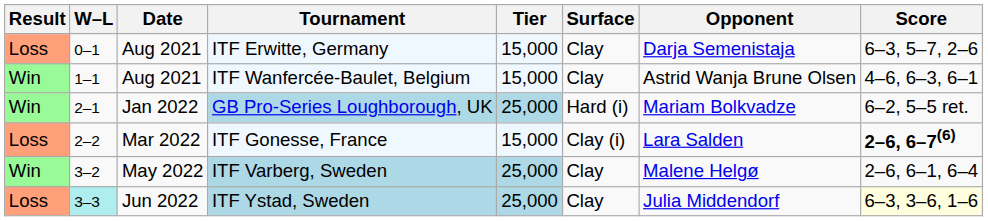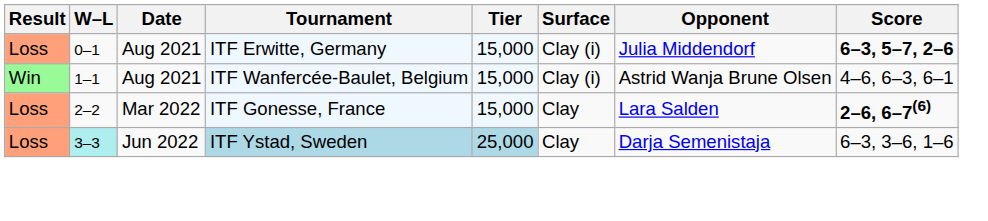 <table class="sortable wikitable">
 <tr>
 <th>Result</th>
 <th class="unsortable">W–L</th>
 <th>Date</th>
 <th>Tournament</th>
 <th>Tier</th>
 <th>Surface</th>
 <th>Opponent</th>
 <th class="unsortable">Score</th>
 </tr>
 <tr>
 <td style="background:#ffa07a;">Loss</td>
 <td><small>0–1</small></td>
 <td>Aug 2021</td>
 <td style="background:#f0f8ff;">ITF Erwitte, Germany</td>
 <td style="background:#f0f8ff;">15,000</td>
-<td>Clay</td>
-<td> <a href='#'>Darja Semenistaja</a></td>
-<td>6–3, 5–7, 2–6</td>
+<td>Clay (i)</td>
+<td> <a href='#'>Julia Middendorf</a></td>
+<td><strong>6–3, 5–7, 2–6</strong></td>
 </tr>
 <tr>
 <td style="background:#98fb98;">Win</td>
 <td><small>1–1</small></td>
 <td>Aug 2021</td>
 <td style="background:#f0f8ff;">ITF Wanfercée-Baulet, Belgium</td>
 <td style="background:#f0f8ff;">15,000</td>
-<td>Clay</td>
+<td>Clay (i)</td>
 <td> Astrid Wanja Brune Olsen</td>
 <td>4–6, 6–3, 6–1</td>
-</tr>
-<tr>
-<td style="background:#98fb98;">Win</td>
-<td><small>2–1</small></td>
-<td>Jan 2022</td>
-<td style="background:lightblue;"><a href='#'>GB Pro-Series Loughborough</a>, UK</td>
-<td style="background:lightblue;">25,000</td>
-<td>Hard (i)</td>
-<td> <a href='#'>Mariam Bolkvadze</a></td>
-<td>6–2, 5–5 ret.</td>
 </tr>
 <tr>
 <td style="background:#ffa07a;">Loss</td>
 <td><small>2–2</small></td>
 <td>Mar 2022</td>
 <td style="background:#f0f8ff;">ITF Gonesse, France</td>
 <td style="background:#f0f8ff;">15,000</td>
-<td>Clay (i)</td>
+<td>Clay</td>
 <td> <a href='#'>Lara Salden</a></td>
 <td><strong>2–6, 6–7<sup>(6)</sup></strong></td>
-</tr>
-<tr>
-<td style="background:#98fb98;">Win</td>
-<td><small>3–2</small></td>
-<td>May 2022</td>
-<td style="background:lightblue;">ITF Varberg, Sweden</td>
-<td style="background:lightblue;">25,000</td>
-<td>Clay</td>
-<td> <a href='#'>Malene Helgø</a></td>
-<td>2–6, 6–1, 6–4</td>
 </tr>
 <tr>
 <td style="background:#ffa07a;">Loss</td>
 <td style="background: paleturquoise;"><small>3–3</small></td>
 <td>Jun 2022</td>
 <td style="background:lightblue;">ITF Ystad, Sweden</td>
 <td style="background:lightblue;">25,000</td>
 <td>Clay</td>
-<td> <a href='#'>Julia Middendorf</a></td>
-<td style="background: lightyellow;">6–3, 3–6, 1–6</td>
+<td> <a href='#'>Darja Semenistaja</a></td>
+<td>6–3, 3–6, 1–6</td>
 </tr>
 </table>
